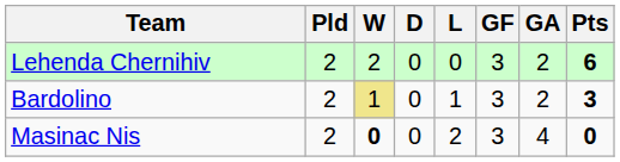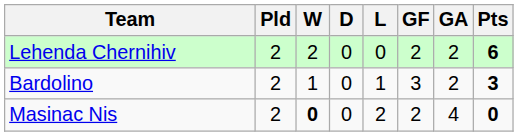 <table class="wikitable" style="text-align: center;">
 <tr>
 <th width=195>Team</th>
 <th width=20>Pld</th>
 <th width=20>W</th>
 <th width=20>D</th>
 <th width=20>L</th>
 <th width=20>GF</th>
 <th width=20>GA</th>
 <th width=20>Pts</th>
 </tr>
 <tr align="center" style="background:#ccffcc;">
 <td align="left"> <a href='#'>Lehenda Chernihiv</a></td>
 <td>2</td>
 <td>2</td>
 <td>0</td>
 <td>0</td>
-<td>3</td>
+<td>2</td>
 <td>2</td>
 <td><strong>6</strong></td>
 </tr>
 <tr align="center">
 <td align="left"> <a href='#'>Bardolino</a></td>
 <td>2</td>
-<td style="background: khaki;">1</td>
+<td>1</td>
 <td>0</td>
 <td>1</td>
 <td>3</td>
 <td>2</td>
 <td><strong>3</strong></td>
 </tr>
 <tr align="center">
 <td align="left"> <a href='#'>Masinac Nis</a></td>
 <td>2</td>
 <td><strong>0</strong></td>
 <td>0</td>
 <td>2</td>
-<td>3</td>
+<td>2</td>
 <td>4</td>
 <td><strong>0</strong></td>
 </tr>
 </table>
